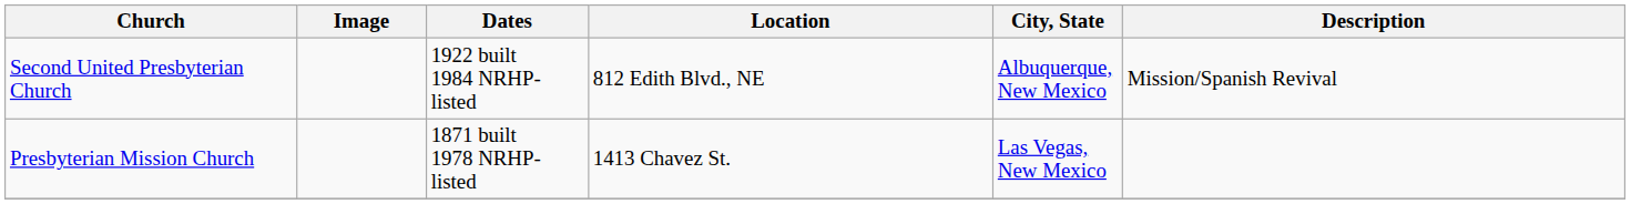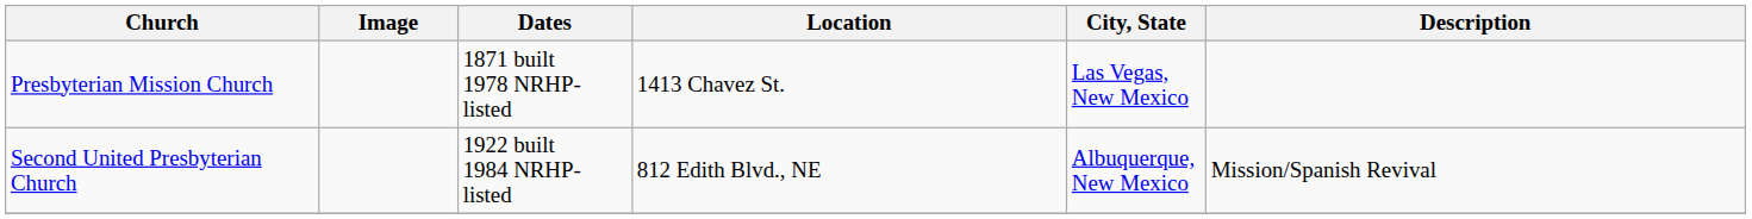 <table class="wikitable sortable" style="width:98%">
 <tr>
 <th width = 18%><strong>Church</strong></th>
 <th width = 8% class="unsortable"><strong>Image</strong></th>
 <th width = 10%><strong>Dates</strong></th>
 <th width = 25%><strong>Location</strong></th>
 <th width = 8%><strong>City, State</strong></th>
 <th class="unsortable"><strong>Description</strong></th>
 </tr>
 <tr>
+<td><a href='#'>Presbyterian Mission Church</a></td>
+<td></td>
+<td>1871 built<br>1978 NRHP-listed</td>
+<td>1413 Chavez St.<br><small></small></td>
+<td><a href='#'>Las Vegas, New Mexico</a></td>
+<td></td>
+</tr>
+<tr>
 <td><a href='#'>Second United Presbyterian Church</a></td>
 <td></td>
 <td>1922 built<br>1984 NRHP-listed</td>
 <td>812 Edith Blvd., NE<br><small></small></td>
 <td><a href='#'>Albuquerque, New Mexico</a></td>
 <td>Mission/Spanish Revival</td>
 </tr>
 <tr>
-<td><a href='#'>Presbyterian Mission Church</a></td>
-<td></td>
-<td>1871 built<br>1978 NRHP-listed</td>
-<td>1413 Chavez St.<br><small></small></td>
-<td><a href='#'>Las Vegas, New Mexico</a></td>
-<td></td>
-</tr>
-<tr>
 </tr>
 </table>
